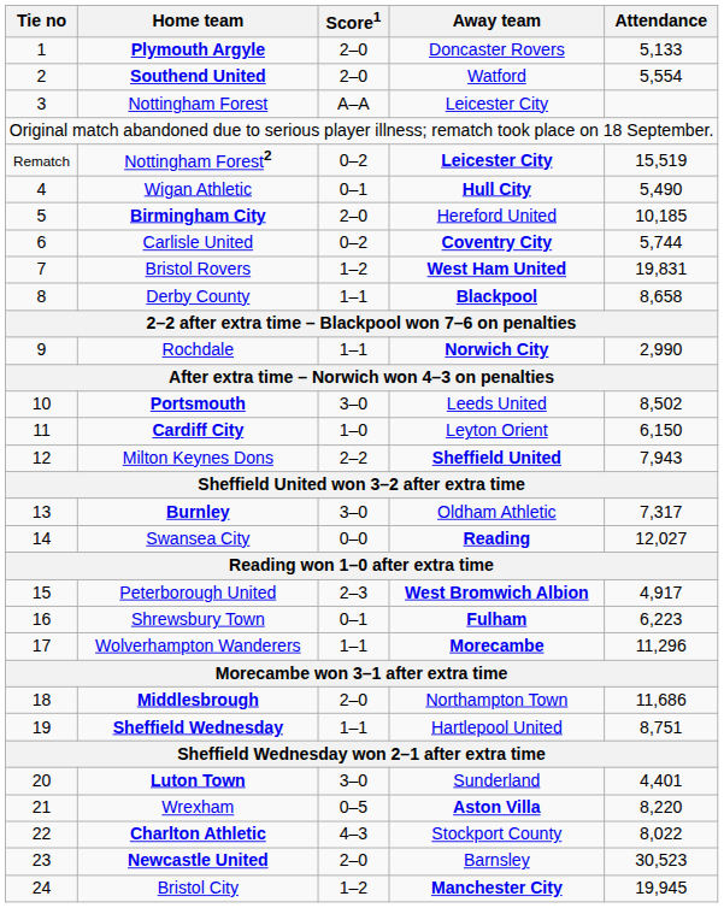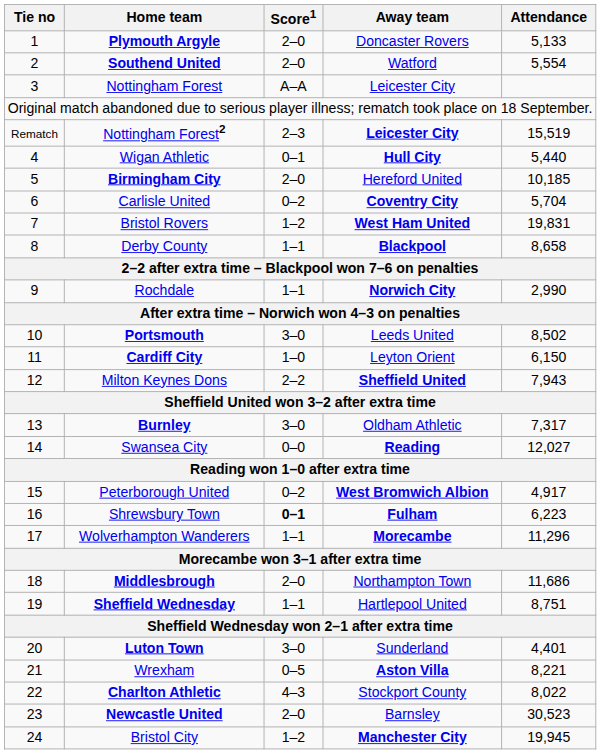 <table class="wikitable" style="text-align: center">
 <tr>
 <th>Tie no</th>
 <th>Home team</th>
 <th>Score<sup>1</sup></th>
 <th>Away team</th>
 <th>Attendance</th>
 </tr>
 <tr>
 <td>1</td>
 <td><strong><a href='#'>Plymouth Argyle</a></strong></td>
 <td>2–0</td>
 <td><a href='#'>Doncaster Rovers</a></td>
 <td>5,133</td>
 </tr>
 <tr>
 <td>2</td>
 <td><strong><a href='#'>Southend United</a></strong></td>
 <td>2–0</td>
 <td><a href='#'>Watford</a></td>
 <td>5,554</td>
 </tr>
 <tr>
 <td>3</td>
 <td><a href='#'>Nottingham Forest</a></td>
 <td>A–A</td>
 <td><a href='#'>Leicester City</a></td>
 <td></td>
 </tr>
 <tr>
 <td colspan="5">Original match abandoned due to serious player illness; rematch took place on 18 September.</td>
 </tr>
 <tr>
 <td><small>Rematch</small></td>
 <td><a href='#'>Nottingham Forest</a><sup><strong>2</strong></sup></td>
-<td>0–2</td>
+<td>2–3</td>
 <td><strong><a href='#'>Leicester City</a></strong></td>
 <td>15,519</td>
 </tr>
 <tr>
 <td>4</td>
 <td><a href='#'>Wigan Athletic</a></td>
 <td>0–1</td>
 <td><strong><a href='#'>Hull City</a></strong></td>
-<td>5,490</td>
+<td>5,440</td>
 </tr>
 <tr>
 <td>5</td>
 <td><strong><a href='#'>Birmingham City</a></strong></td>
 <td>2–0</td>
 <td><a href='#'>Hereford United</a></td>
 <td>10,185</td>
 </tr>
 <tr>
 <td>6</td>
 <td><a href='#'>Carlisle United</a></td>
 <td>0–2</td>
 <td><strong><a href='#'>Coventry City</a></strong></td>
-<td>5,744</td>
+<td>5,704</td>
 </tr>
 <tr>
 <td>7</td>
 <td><a href='#'>Bristol Rovers</a></td>
 <td>1–2</td>
 <td><strong><a href='#'>West Ham United</a></strong></td>
 <td>19,831</td>
 </tr>
 <tr>
 <td>8</td>
 <td><a href='#'>Derby County</a></td>
 <td>1–1</td>
 <td><strong><a href='#'>Blackpool</a></strong></td>
 <td>8,658</td>
 </tr>
 <tr>
 <th colspan="5">2–2 after extra time – Blackpool won 7–6 on penalties</th>
 </tr>
 <tr>
 <td>9</td>
 <td><a href='#'>Rochdale</a></td>
 <td>1–1</td>
 <td><strong><a href='#'>Norwich City</a></strong></td>
 <td>2,990</td>
 </tr>
 <tr>
 <th colspan="5">After extra time – Norwich won 4–3 on penalties</th>
 </tr>
 <tr>
 <td>10</td>
 <td><strong><a href='#'>Portsmouth</a></strong></td>
 <td>3–0</td>
 <td><a href='#'>Leeds United</a></td>
 <td>8,502</td>
 </tr>
 <tr>
 <td>11</td>
 <td><strong><a href='#'>Cardiff City</a></strong></td>
 <td>1–0</td>
 <td><a href='#'>Leyton Orient</a></td>
 <td>6,150</td>
 </tr>
 <tr>
 <td>12</td>
 <td><a href='#'>Milton Keynes Dons</a></td>
 <td>2–2</td>
 <td><strong><a href='#'>Sheffield United</a></strong></td>
 <td>7,943</td>
 </tr>
 <tr>
 <th colspan="5">Sheffield United won 3–2 after extra time</th>
 </tr>
 <tr>
 <td>13</td>
 <td><strong><a href='#'>Burnley</a></strong></td>
 <td>3–0</td>
 <td><a href='#'>Oldham Athletic</a></td>
 <td>7,317</td>
 </tr>
 <tr>
 <td>14</td>
 <td><a href='#'>Swansea City</a></td>
 <td>0–0</td>
 <td><strong><a href='#'>Reading</a></strong></td>
 <td>12,027</td>
 </tr>
 <tr>
 <th colspan="5">Reading won 1–0 after extra time</th>
 </tr>
 <tr>
 <td>15</td>
 <td><a href='#'>Peterborough United</a></td>
-<td>2–3</td>
+<td>0–2</td>
 <td><strong><a href='#'>West Bromwich Albion</a></strong></td>
 <td>4,917</td>
 </tr>
 <tr>
 <td>16</td>
 <td><a href='#'>Shrewsbury Town</a></td>
-<td>0–1</td>
+<td><strong>0–1</strong></td>
 <td><strong><a href='#'>Fulham</a></strong></td>
 <td>6,223</td>
 </tr>
 <tr>
 <td>17</td>
 <td><a href='#'>Wolverhampton Wanderers</a></td>
 <td>1–1</td>
 <td><strong><a href='#'>Morecambe</a></strong></td>
 <td>11,296</td>
 </tr>
 <tr>
 <th colspan="5">Morecambe won 3–1 after extra time</th>
 </tr>
 <tr>
 <td>18</td>
 <td><strong><a href='#'>Middlesbrough</a></strong></td>
 <td>2–0</td>
 <td><a href='#'>Northampton Town</a></td>
 <td>11,686</td>
 </tr>
 <tr>
 <td>19</td>
 <td><strong><a href='#'>Sheffield Wednesday</a></strong></td>
 <td>1–1</td>
 <td><a href='#'>Hartlepool United</a></td>
 <td>8,751</td>
 </tr>
 <tr>
 <th colspan="5">Sheffield Wednesday won 2–1 after extra time</th>
 </tr>
 <tr>
 <td>20</td>
 <td><strong><a href='#'>Luton Town</a></strong></td>
 <td>3–0</td>
 <td><a href='#'>Sunderland</a></td>
 <td>4,401</td>
 </tr>
 <tr>
 <td>21</td>
 <td><a href='#'>Wrexham</a></td>
 <td>0–5</td>
 <td><strong><a href='#'>Aston Villa</a></strong></td>
-<td>8,220</td>
+<td>8,221</td>
 </tr>
 <tr>
 <td>22</td>
 <td><strong><a href='#'>Charlton Athletic</a></strong></td>
 <td>4–3</td>
 <td><a href='#'>Stockport County</a></td>
 <td>8,022</td>
 </tr>
 <tr>
 <td>23</td>
 <td><strong><a href='#'>Newcastle United</a></strong></td>
 <td>2–0</td>
 <td><a href='#'>Barnsley</a></td>
 <td>30,523</td>
 </tr>
 <tr>
 <td>24</td>
 <td><a href='#'>Bristol City</a></td>
 <td>1–2</td>
 <td><strong><a href='#'>Manchester City</a></strong></td>
 <td>19,945</td>
 </tr>
 </table>
